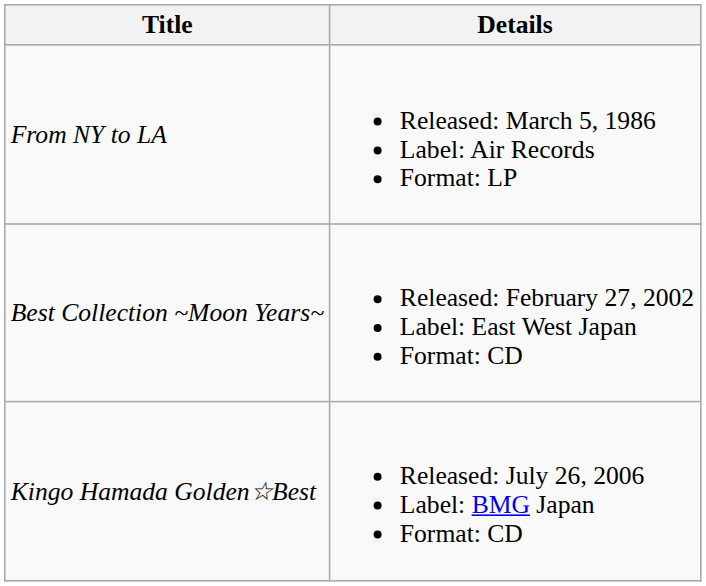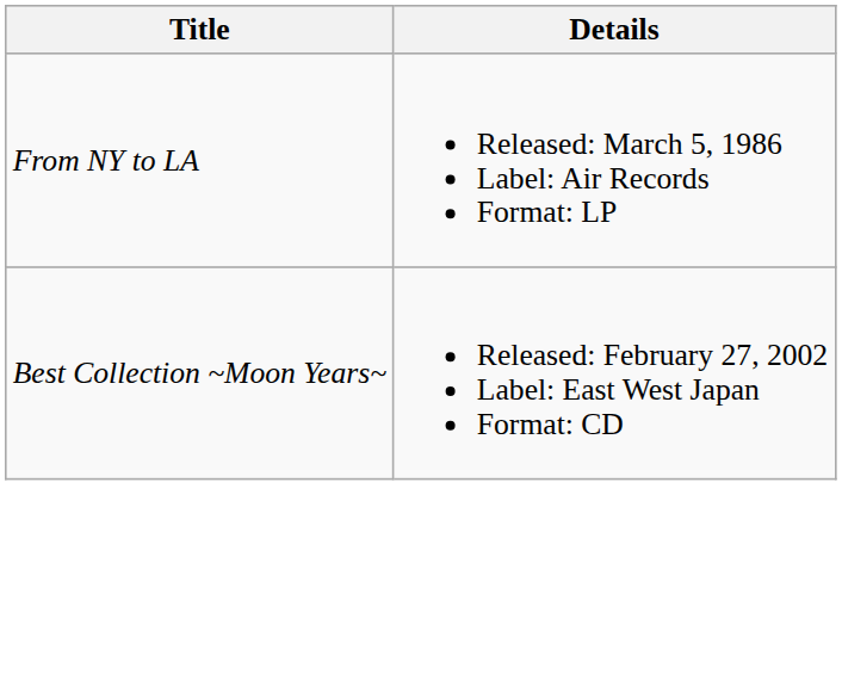 <table class="wikitable">
 <tr>
 <th scope="col">Title</th>
 <th scope="col">Details</th>
 </tr>
 <tr>
 <td><em>From NY to LA</em></td>
 <td><br><ul><li>Released: March 5, 1986</li><li>Label: Air Records</li><li>Format: LP</li></ul></td>
 </tr>
 <tr>
 <td><em>Best Collection ~Moon Years~</em></td>
 <td><br><ul><li>Released: February 27, 2002</li><li>Label: East West Japan</li><li>Format: CD</li></ul></td>
 </tr>
-<tr>
-<td><em>Kingo Hamada Golden☆Best</em></td>
-<td><br><ul><li>Released: July 26, 2006</li><li>Label: <a href='#'>BMG</a> Japan</li><li>Format: CD</li></ul></td>
-</tr>
 </table>
